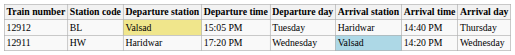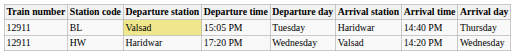 <table class="wikitable">
 <tr>
 <th>Train number</th>
 <th>Station code</th>
 <th>Departure station</th>
 <th>Departure time</th>
 <th>Departure day</th>
 <th>Arrival station</th>
 <th>Arrival time</th>
 <th>Arrival day</th>
 </tr>
 <tr>
-<td>12912</td>
+<td>12911</td>
 <td>BL</td>
 <td style="background: khaki;">Valsad</td>
 <td>15:05 PM</td>
 <td>Tuesday</td>
 <td>Haridwar</td>
 <td>14:40 PM</td>
 <td>Thursday</td>
 </tr>
 <tr>
 <td>12911</td>
 <td>HW</td>
 <td>Haridwar</td>
 <td>17:20 PM</td>
 <td>Wednesday</td>
-<td style="background: lightblue;">Valsad</td>
+<td>Valsad</td>
 <td>14:20 PM</td>
 <td>Wednesday</td>
 </tr>
 </table>
